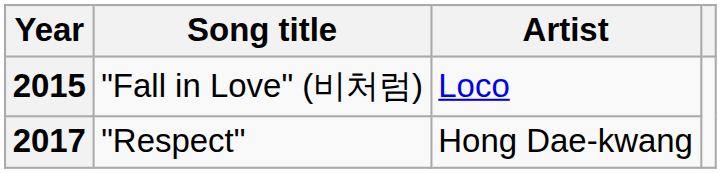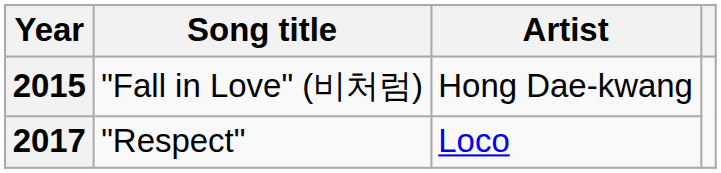 <table class="wikitable sortable plainrowheaders">
 <tr>
 <th>Year</th>
 <th>Song title</th>
 <th>Artist</th>
 <th scope="col" class="unsortable"></th>
 </tr>
 <tr>
 <th scope="row">2015</th>
 <td>"Fall in Love" (비처럼)</td>
-<td><a href='#'>Loco</a> </td>
+<td>Hong Dae-kwang</td>
 <td rowspan=2></td>
 </tr>
 <tr>
 <th scope="row">2017</th>
 <td>"Respect"</td>
-<td>Hong Dae-kwang</td>
+<td><a href='#'>Loco</a> </td>
 </tr>
 </table>
